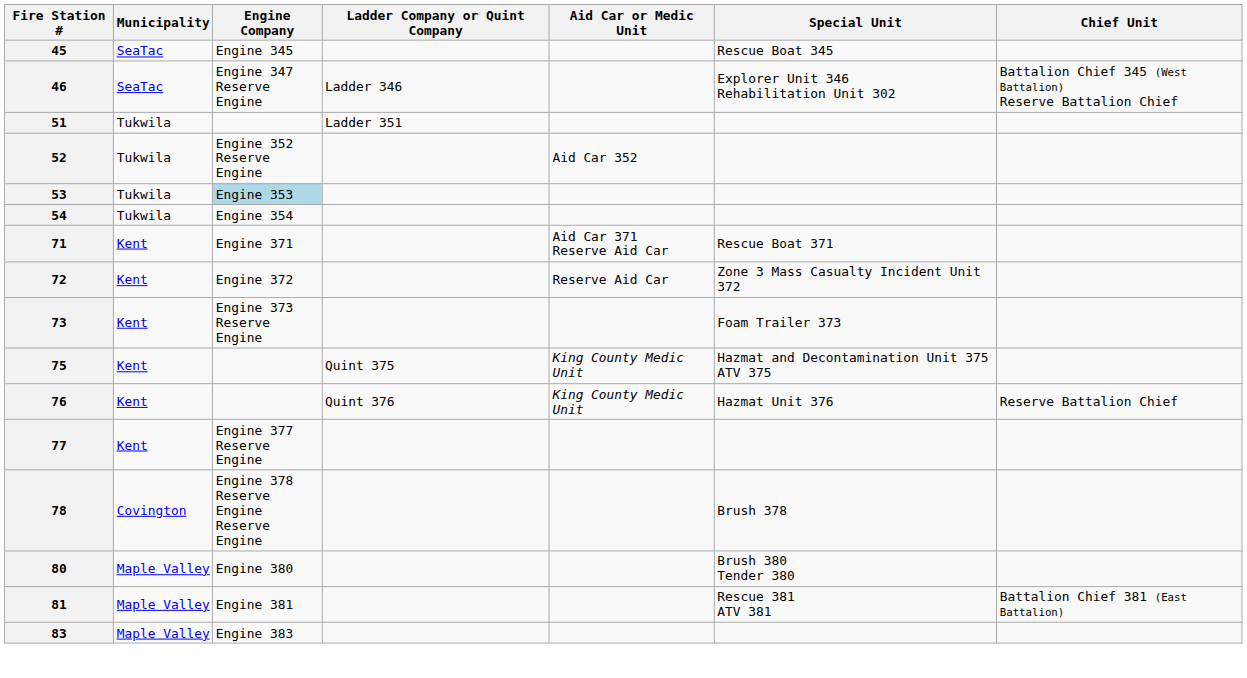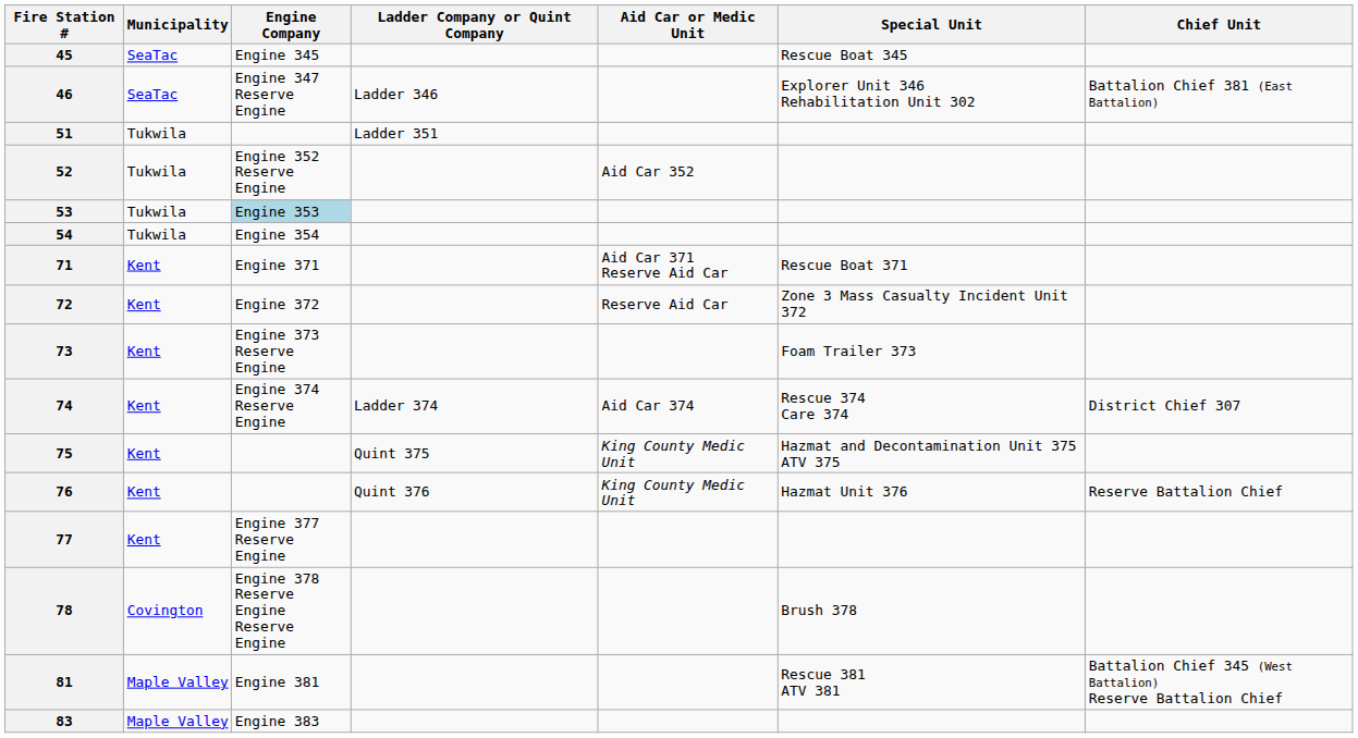 <table class="wikitable">
 <tr>
 <th>Fire Station #</th>
 <th>Municipality</th>
 <th>Engine Company</th>
 <th>Ladder Company or Quint Company</th>
 <th>Aid Car or Medic Unit</th>
 <th>Special Unit</th>
 <th>Chief Unit</th>
 </tr>
 <tr>
 <th>45</th>
 <td><a href='#'>SeaTac</a></td>
 <td>Engine 345</td>
 <td></td>
 <td></td>
 <td>Rescue Boat 345</td>
 <td></td>
 </tr>
 <tr>
 <th>46</th>
 <td><a href='#'>SeaTac</a></td>
 <td>Engine 347<br>Reserve Engine</td>
 <td>Ladder 346</td>
 <td></td>
 <td>Explorer Unit 346<br>Rehabilitation Unit 302</td>
-<td>Battalion Chief 345 <small>(West Battalion)</small><br>Reserve Battalion Chief</td>
+<td>Battalion Chief 381 <small>(East Battalion)</small></td>
 </tr>
 <tr>
 <th>51</th>
 <td>Tukwila</td>
 <td></td>
 <td>Ladder 351</td>
 <td></td>
 <td></td>
 <td></td>
 </tr>
 <tr>
 <th>52</th>
 <td>Tukwila</td>
 <td>Engine 352<br>Reserve Engine</td>
 <td></td>
 <td>Aid Car 352</td>
 <td></td>
 <td></td>
 </tr>
 <tr>
 <th>53</th>
 <td>Tukwila</td>
 <td style="background: lightblue;">Engine 353</td>
 <td></td>
 <td></td>
 <td></td>
 <td></td>
 </tr>
 <tr>
 <th>54</th>
 <td>Tukwila</td>
 <td>Engine 354</td>
 <td></td>
 <td></td>
 <td></td>
 <td></td>
 </tr>
 <tr>
 <th>71</th>
 <td><a href='#'>Kent</a></td>
 <td>Engine 371</td>
 <td></td>
 <td>Aid Car 371<br>Reserve Aid Car</td>
 <td>Rescue Boat 371</td>
 <td></td>
 </tr>
 <tr>
 <th>72</th>
 <td><a href='#'>Kent</a></td>
 <td>Engine 372</td>
 <td></td>
 <td>Reserve Aid Car</td>
 <td>Zone 3 Mass Casualty Incident Unit 372</td>
 <td></td>
 </tr>
 <tr>
 <th>73</th>
 <td><a href='#'>Kent</a></td>
 <td>Engine 373<br>Reserve Engine</td>
 <td></td>
 <td></td>
 <td>Foam Trailer 373</td>
 <td></td>
 </tr>
 <tr>
+<th>74</th>
+<td><a href='#'>Kent</a></td>
+<td>Engine 374<br>Reserve Engine</td>
+<td>Ladder 374</td>
+<td>Aid Car 374</td>
+<td>Rescue 374<br>Care 374</td>
+<td>District Chief 307</td>
+</tr>
+<tr>
 <th>75</th>
 <td><a href='#'>Kent</a></td>
 <td></td>
 <td>Quint 375</td>
 <td><em>King County Medic Unit</em></td>
 <td>Hazmat and Decontamination Unit 375<br>ATV 375</td>
 <td></td>
 </tr>
 <tr>
 <th>76</th>
 <td><a href='#'>Kent</a></td>
 <td></td>
 <td>Quint 376</td>
 <td><em>King County Medic Unit</em></td>
 <td>Hazmat Unit 376</td>
 <td>Reserve Battalion Chief</td>
 </tr>
 <tr>
 <th>77</th>
 <td><a href='#'>Kent</a></td>
 <td>Engine 377<br>Reserve Engine</td>
 <td></td>
 <td></td>
 <td></td>
 <td></td>
 </tr>
 <tr>
 <th>78</th>
 <td><a href='#'>Covington</a></td>
 <td>Engine 378<br>Reserve Engine<br>Reserve Engine</td>
 <td></td>
 <td></td>
 <td>Brush 378</td>
 <td></td>
 </tr>
 <tr>
-<th>80</th>
-<td><a href='#'>Maple Valley</a></td>
-<td>Engine 380</td>
-<td></td>
-<td></td>
-<td>Brush 380<br>Tender 380</td>
-<td></td>
-</tr>
-<tr>
 <th>81</th>
 <td><a href='#'>Maple Valley</a></td>
 <td>Engine 381</td>
 <td></td>
 <td></td>
 <td>Rescue 381<br>ATV 381</td>
-<td>Battalion Chief 381 <small>(East Battalion)</small></td>
+<td>Battalion Chief 345 <small>(West Battalion)</small><br>Reserve Battalion Chief</td>
 </tr>
 <tr>
 <th>83</th>
 <td><a href='#'>Maple Valley</a></td>
 <td>Engine 383</td>
 <td></td>
 <td></td>
 <td></td>
 <td></td>
 </tr>
 </table>
